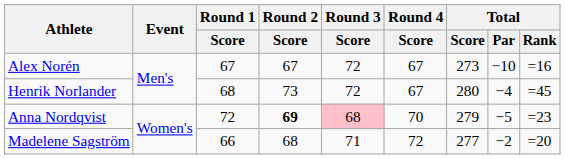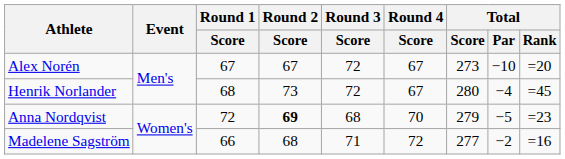 <table class=wikitable style="font-size:90%;text-align:center">
 <tr>
 <th rowspan=2>Athlete</th>
 <th rowspan=2>Event</th>
 <th>Round 1</th>
 <th>Round 2</th>
 <th>Round 3</th>
 <th>Round 4</th>
 <th colspan=3>Total</th>
 </tr>
 <tr style="font-size:95%">
 <th>Score</th>
 <th>Score</th>
 <th>Score</th>
 <th>Score</th>
 <th>Score</th>
 <th>Par</th>
 <th>Rank</th>
 </tr>
 <tr>
 <td align=left><a href='#'>Alex Norén</a></td>
 <td align=left rowspan=2><a href='#'>Men's</a></td>
 <td>67</td>
 <td>67</td>
 <td>72</td>
 <td>67</td>
 <td>273</td>
 <td>−10</td>
-<td>=16</td>
+<td>=20</td>
 </tr>
 <tr>
 <td align=left><a href='#'>Henrik Norlander</a></td>
 <td>68</td>
 <td>73</td>
 <td>72</td>
 <td>67</td>
 <td>280</td>
 <td>−4</td>
 <td>=45</td>
 </tr>
 <tr>
 <td align=left><a href='#'>Anna Nordqvist</a></td>
 <td align=left rowspan=2><a href='#'>Women's</a></td>
 <td>72</td>
 <td><strong>69</strong></td>
-<td style="background: pink;">68</td>
+<td>68</td>
 <td>70</td>
 <td>279</td>
 <td>−5</td>
 <td>=23</td>
 </tr>
 <tr>
 <td align=left><a href='#'>Madelene Sagström</a></td>
 <td>66</td>
 <td>68</td>
 <td>71</td>
 <td>72</td>
 <td>277</td>
 <td>−2</td>
-<td>=20</td>
+<td>=16</td>
 </tr>
 </table>
